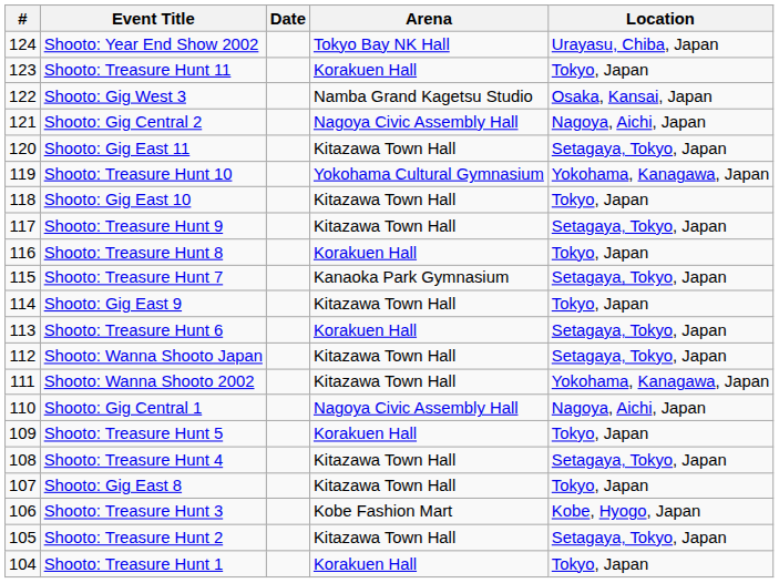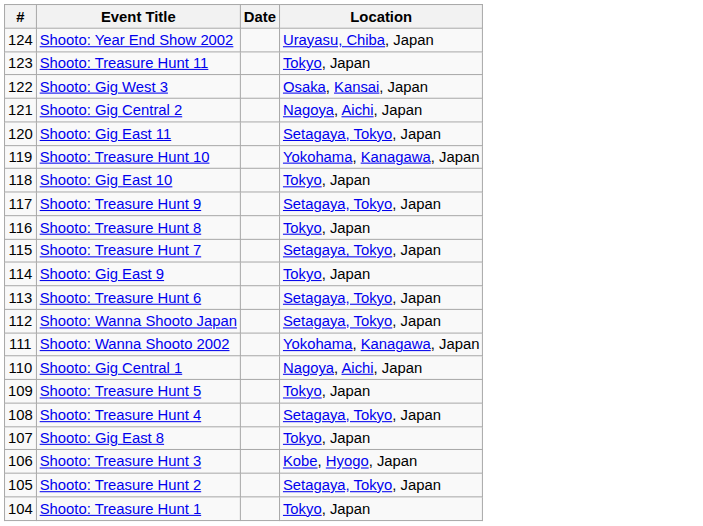 <table class="sortable wikitable succession-box" style="font-size:90%;">
 <tr>
 <th scope="col">#</th>
 <th scope="col">Event Title</th>
 <th scope="col">Date</th>
-<th scope="col">Arena</th>
 <th scope="col">Location</th>
 </tr>
 <tr>
 <td align=center>124</td>
 <td><a href='#'>Shooto: Year End Show 2002</a></td>
 <td></td>
-<td><a href='#'>Tokyo Bay NK Hall</a></td>
 <td><a href='#'>Urayasu, Chiba</a>, Japan</td>
 </tr>
 <tr>
 <td align=center>123</td>
 <td><a href='#'>Shooto: Treasure Hunt 11</a></td>
 <td></td>
-<td><a href='#'>Korakuen Hall</a></td>
 <td><a href='#'>Tokyo</a>, Japan</td>
 </tr>
 <tr>
 <td align=center>122</td>
 <td><a href='#'>Shooto: Gig West 3</a></td>
 <td></td>
-<td>Namba Grand Kagetsu Studio</td>
 <td><a href='#'>Osaka</a>, <a href='#'>Kansai</a>, Japan</td>
 </tr>
 <tr>
 <td align=center>121</td>
 <td><a href='#'>Shooto: Gig Central 2</a></td>
 <td></td>
-<td><a href='#'>Nagoya Civic Assembly Hall</a></td>
 <td><a href='#'>Nagoya</a>, <a href='#'>Aichi</a>, Japan</td>
 </tr>
 <tr>
 <td align=center>120</td>
 <td><a href='#'>Shooto: Gig East 11</a></td>
 <td></td>
-<td>Kitazawa Town Hall</td>
 <td><a href='#'>Setagaya, Tokyo</a>, Japan</td>
 </tr>
 <tr>
 <td align=center>119</td>
 <td><a href='#'>Shooto: Treasure Hunt 10</a></td>
 <td></td>
-<td><a href='#'>Yokohama Cultural Gymnasium</a></td>
 <td><a href='#'>Yokohama</a>, <a href='#'>Kanagawa</a>, Japan</td>
 </tr>
 <tr>
 <td align=center>118</td>
 <td><a href='#'>Shooto: Gig East 10</a></td>
 <td></td>
-<td>Kitazawa Town Hall</td>
 <td><a href='#'>Tokyo</a>, Japan</td>
 </tr>
 <tr>
 <td align=center>117</td>
 <td><a href='#'>Shooto: Treasure Hunt 9</a></td>
 <td></td>
-<td>Kitazawa Town Hall</td>
 <td><a href='#'>Setagaya, Tokyo</a>, Japan</td>
 </tr>
 <tr>
 <td align=center>116</td>
 <td><a href='#'>Shooto: Treasure Hunt 8</a></td>
 <td></td>
-<td><a href='#'>Korakuen Hall</a></td>
 <td><a href='#'>Tokyo</a>, Japan</td>
 </tr>
 <tr>
 <td align=center>115</td>
 <td><a href='#'>Shooto: Treasure Hunt 7</a></td>
 <td></td>
-<td>Kanaoka Park Gymnasium</td>
 <td><a href='#'>Setagaya, Tokyo</a>, Japan</td>
 </tr>
 <tr>
 <td align=center>114</td>
 <td><a href='#'>Shooto: Gig East 9</a></td>
 <td></td>
-<td>Kitazawa Town Hall</td>
 <td><a href='#'>Tokyo</a>, Japan</td>
 </tr>
 <tr>
 <td align=center>113</td>
 <td><a href='#'>Shooto: Treasure Hunt 6</a></td>
 <td></td>
-<td><a href='#'>Korakuen Hall</a></td>
 <td><a href='#'>Setagaya, Tokyo</a>, Japan</td>
 </tr>
 <tr>
 <td align=center>112</td>
 <td><a href='#'>Shooto: Wanna Shooto Japan</a></td>
 <td></td>
-<td>Kitazawa Town Hall</td>
 <td><a href='#'>Setagaya, Tokyo</a>, Japan</td>
 </tr>
 <tr>
 <td align=center>111</td>
 <td><a href='#'>Shooto: Wanna Shooto 2002</a></td>
 <td></td>
-<td>Kitazawa Town Hall</td>
 <td><a href='#'>Yokohama</a>, <a href='#'>Kanagawa</a>, Japan</td>
 </tr>
 <tr>
 <td align=center>110</td>
 <td><a href='#'>Shooto: Gig Central 1</a></td>
 <td></td>
-<td><a href='#'>Nagoya Civic Assembly Hall</a></td>
 <td><a href='#'>Nagoya</a>, <a href='#'>Aichi</a>, Japan</td>
 </tr>
 <tr>
 <td align=center>109</td>
 <td><a href='#'>Shooto: Treasure Hunt 5</a></td>
 <td></td>
-<td><a href='#'>Korakuen Hall</a></td>
 <td><a href='#'>Tokyo</a>, Japan</td>
 </tr>
 <tr>
 <td align=center>108</td>
 <td><a href='#'>Shooto: Treasure Hunt 4</a></td>
 <td></td>
-<td>Kitazawa Town Hall</td>
 <td><a href='#'>Setagaya, Tokyo</a>, Japan</td>
 </tr>
 <tr>
 <td align=center>107</td>
 <td><a href='#'>Shooto: Gig East 8</a></td>
 <td></td>
-<td>Kitazawa Town Hall</td>
 <td><a href='#'>Tokyo</a>, Japan</td>
 </tr>
 <tr>
 <td align=center>106</td>
 <td><a href='#'>Shooto: Treasure Hunt 3</a></td>
 <td></td>
-<td>Kobe Fashion Mart</td>
 <td><a href='#'>Kobe</a>, <a href='#'>Hyogo</a>, Japan</td>
 </tr>
 <tr>
 <td align=center>105</td>
 <td><a href='#'>Shooto: Treasure Hunt 2</a></td>
 <td></td>
-<td>Kitazawa Town Hall</td>
 <td><a href='#'>Setagaya, Tokyo</a>, Japan</td>
 </tr>
 <tr>
 <td align=center>104</td>
 <td><a href='#'>Shooto: Treasure Hunt 1</a></td>
 <td></td>
-<td><a href='#'>Korakuen Hall</a></td>
 <td><a href='#'>Tokyo</a>, Japan</td>
 </tr>
 </table>
